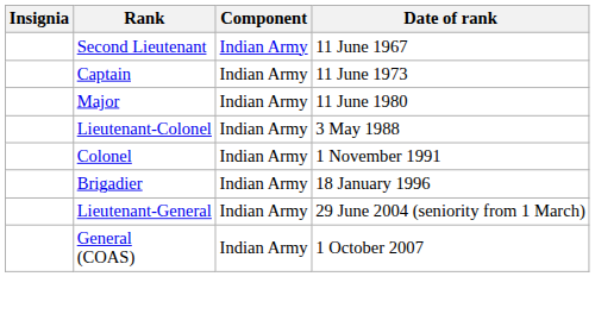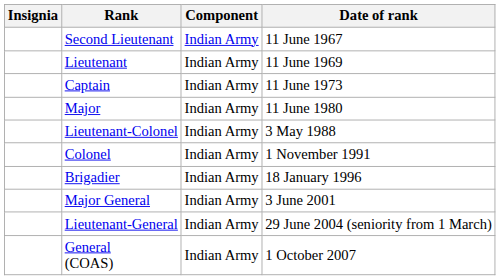 <table class="wikitable" style="background:white">
 <tr>
 <th>Insignia</th>
 <th>Rank</th>
 <th>Component</th>
 <th>Date of rank</th>
 </tr>
 <tr>
 <td align="center"></td>
 <td><a href='#'>Second Lieutenant</a></td>
 <td><a href='#'>Indian Army</a></td>
 <td>11 June 1967</td>
+</tr>
+<tr>
+<td align="center"></td>
+<td><a href='#'>Lieutenant</a></td>
+<td>Indian Army</td>
+<td>11 June 1969</td>
 </tr>
 <tr>
 <td align="center"></td>
 <td><a href='#'>Captain</a></td>
 <td>Indian Army</td>
 <td>11 June 1973</td>
 </tr>
 <tr>
 <td align="center"></td>
 <td><a href='#'>Major</a></td>
 <td>Indian Army</td>
 <td>11 June 1980</td>
 </tr>
 <tr>
 <td align="center"></td>
 <td><a href='#'>Lieutenant-Colonel</a></td>
 <td>Indian Army</td>
 <td>3 May 1988</td>
 </tr>
 <tr>
 <td align="center"></td>
 <td><a href='#'>Colonel</a></td>
 <td>Indian Army</td>
 <td>1 November 1991</td>
 </tr>
 <tr>
 <td align="center"></td>
 <td><a href='#'>Brigadier</a></td>
 <td>Indian Army</td>
 <td>18 January 1996</td>
 </tr>
 <tr>
 <td align="center"></td>
+<td><a href='#'>Major General</a></td>
+<td>Indian Army</td>
+<td>3 June 2001</td>
+</tr>
+<tr>
+<td align="center"></td>
 <td><a href='#'>Lieutenant-General</a></td>
 <td>Indian Army</td>
 <td>29 June 2004 (seniority from 1 March)</td>
 </tr>
 <tr>
 <td align="center"></td>
 <td><a href='#'>General</a><br>(COAS)</td>
 <td>Indian Army</td>
 <td>1 October 2007</td>
 </tr>
 </table>
